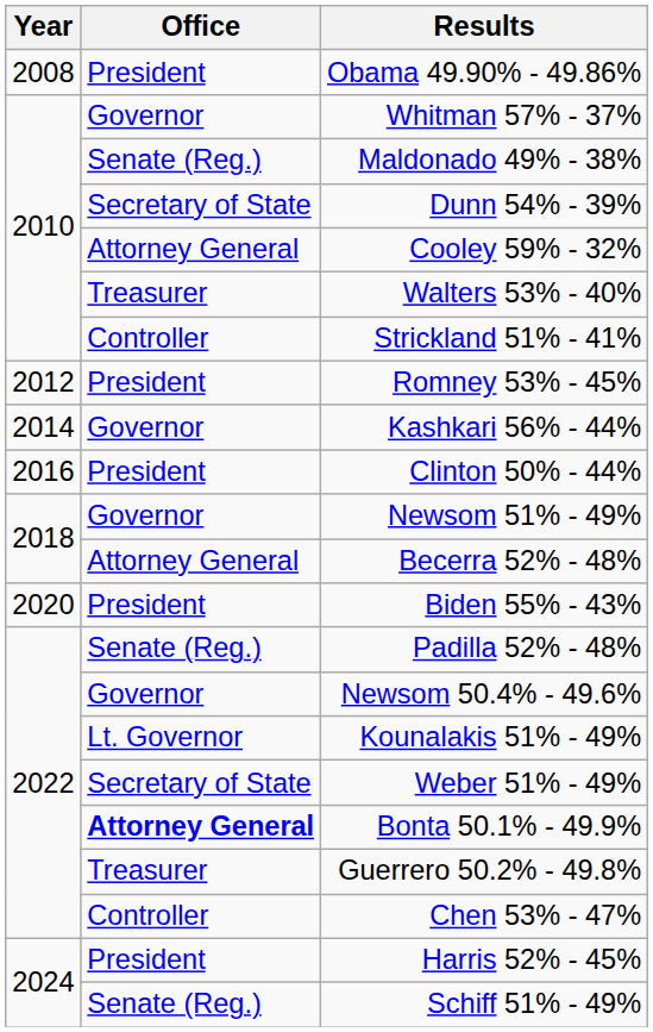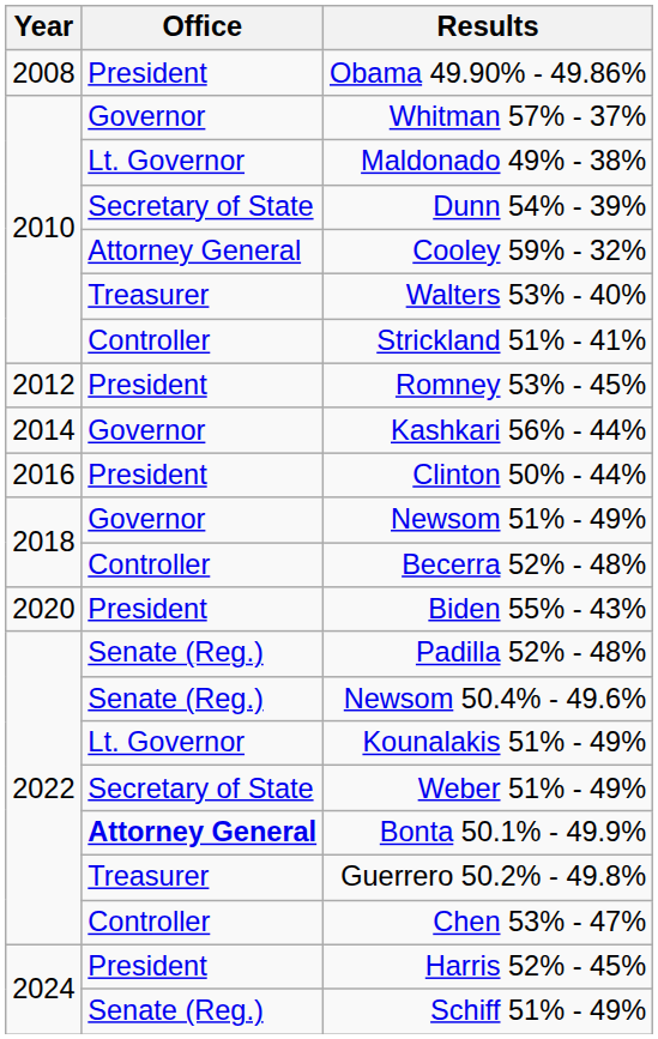 <table class=wikitable>
 <tr>
 <th>Year</th>
 <th>Office</th>
 <th>Results</th>
 </tr>
 <tr>
 <td>2008</td>
 <td><a href='#'>President</a></td>
 <td align="right" ><a href='#'>Obama</a> 49.90% - 49.86%</td>
 </tr>
 <tr>
 <td rowspan=6>2010</td>
 <td><a href='#'>Governor</a></td>
 <td align="right" ><a href='#'>Whitman</a> 57% - 37%</td>
 </tr>
 <tr>
-<td><a href='#'>Senate (Reg.)</a></td>
+<td><a href='#'>Lt. Governor</a></td>
 <td align="right" ><a href='#'>Maldonado</a> 49% - 38%</td>
 </tr>
 <tr>
 <td><a href='#'>Secretary of State</a></td>
 <td align="right" ><a href='#'>Dunn</a> 54% - 39%</td>
 </tr>
 <tr>
 <td><a href='#'>Attorney General</a></td>
 <td align="right" ><a href='#'>Cooley</a> 59% - 32%</td>
 </tr>
 <tr>
 <td><a href='#'>Treasurer</a></td>
 <td align="right" ><a href='#'>Walters</a> 53% - 40%</td>
 </tr>
 <tr>
 <td><a href='#'>Controller</a></td>
 <td align="right" ><a href='#'>Strickland</a> 51% - 41%</td>
 </tr>
 <tr>
 <td>2012</td>
 <td><a href='#'>President</a></td>
 <td align="right" ><a href='#'>Romney</a> 53% - 45%</td>
 </tr>
 <tr>
 <td>2014</td>
 <td><a href='#'>Governor</a></td>
 <td align="right" ><a href='#'>Kashkari</a> 56% - 44%</td>
 </tr>
 <tr>
 <td>2016</td>
 <td><a href='#'>President</a></td>
 <td align="right" ><a href='#'>Clinton</a> 50% - 44%</td>
 </tr>
 <tr>
 <td rowspan=2>2018</td>
 <td><a href='#'>Governor</a></td>
 <td align="right" ><a href='#'>Newsom</a> 51% - 49%</td>
 </tr>
 <tr>
-<td><a href='#'>Attorney General</a></td>
+<td><a href='#'>Controller</a></td>
 <td align="right" ><a href='#'>Becerra</a> 52% - 48%</td>
 </tr>
 <tr>
 <td>2020</td>
 <td><a href='#'>President</a></td>
 <td align="right" ><a href='#'>Biden</a> 55% - 43%</td>
 </tr>
 <tr>
 <td rowspan=7>2022</td>
 <td><a href='#'>Senate (Reg.)</a></td>
 <td align="right" ><a href='#'>Padilla</a> 52% - 48%</td>
 </tr>
 <tr>
-<td><a href='#'>Governor</a></td>
+<td><a href='#'>Senate (Reg.)</a></td>
 <td align="right" ><a href='#'>Newsom</a> 50.4% - 49.6%</td>
 </tr>
 <tr>
 <td><a href='#'>Lt. Governor</a></td>
 <td align="right" ><a href='#'>Kounalakis</a> 51% - 49%</td>
 </tr>
 <tr>
 <td><a href='#'>Secretary of State</a></td>
 <td align="right" ><a href='#'>Weber</a> 51% - 49%</td>
 </tr>
 <tr>
 <td><strong><a href='#'>Attorney General</a></strong></td>
 <td align="right" ><a href='#'>Bonta</a> 50.1% - 49.9%</td>
 </tr>
 <tr>
 <td><a href='#'>Treasurer</a></td>
 <td align="right" >Guerrero 50.2% - 49.8%</td>
 </tr>
 <tr>
 <td><a href='#'>Controller</a></td>
 <td align="right" ><a href='#'>Chen</a> 53% - 47%</td>
 </tr>
 <tr>
 <td rowspan=2>2024</td>
 <td><a href='#'>President</a></td>
 <td align="right" ><a href='#'>Harris</a> 52% - 45%</td>
 </tr>
 <tr>
 <td><a href='#'>Senate (Reg.)</a></td>
 <td align="right" ><a href='#'>Schiff</a> 51% - 49%</td>
 </tr>
 </table>
